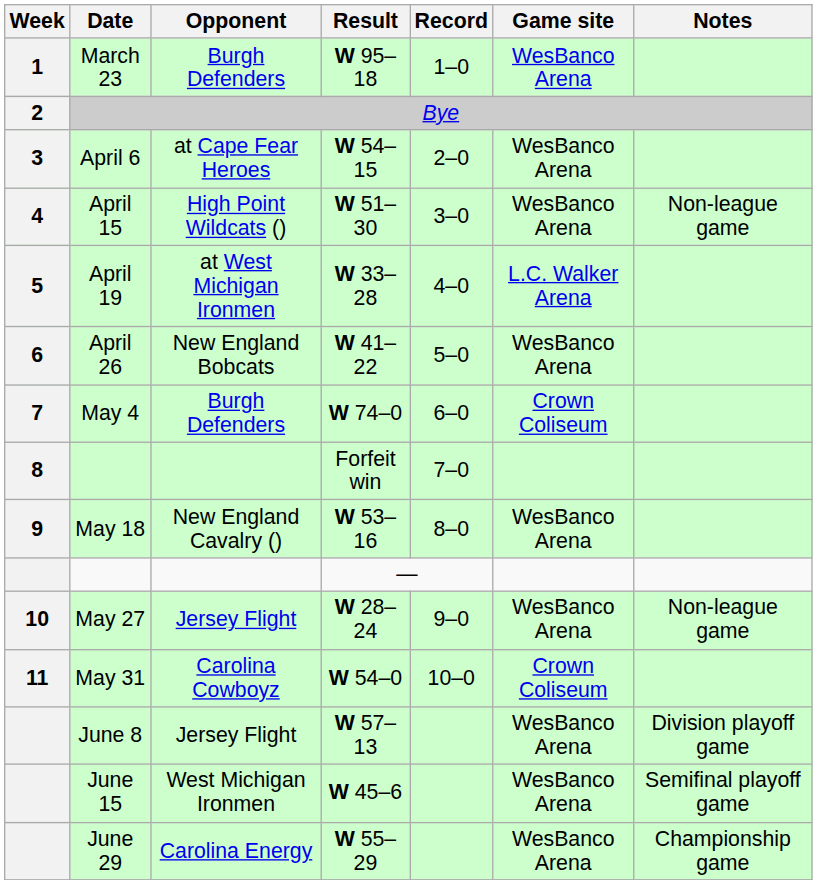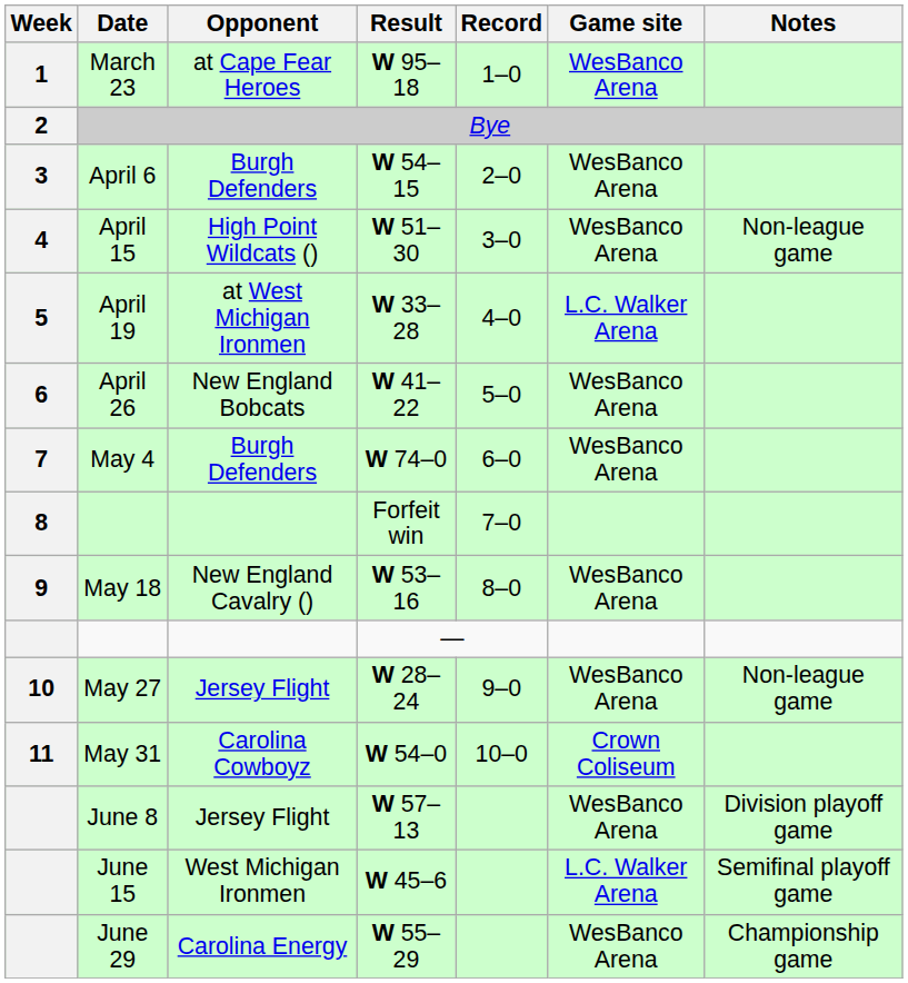 <table class="wikitable" style="text-align:center">
 <tr>
 <th>Week</th>
 <th>Date</th>
 <th>Opponent</th>
 <th>Result</th>
 <th>Record</th>
 <th>Game site</th>
 <th>Notes</th>
 </tr>
 <tr style="background:#cfc">
 <th>1</th>
 <td>March 23</td>
-<td><a href='#'>Burgh Defenders</a></td>
+<td>at <a href='#'>Cape Fear Heroes</a></td>
 <td><strong>W</strong> 95–18</td>
 <td>1–0</td>
 <td><a href='#'>WesBanco Arena</a></td>
 <td></td>
 </tr>
 <tr bgcolor=#CCCCCC>
 <th>2</th>
 <td colspan=7><em><a href='#'>Bye</a></em></td>
 </tr>
 <tr style="background:#cfc">
 <th>3</th>
 <td>April 6</td>
-<td>at <a href='#'>Cape Fear Heroes</a></td>
+<td><a href='#'>Burgh Defenders</a></td>
 <td><strong>W</strong> 54–15</td>
 <td>2–0</td>
 <td>WesBanco Arena</td>
 <td></td>
 </tr>
 <tr style="background:#cfc">
 <th>4</th>
 <td>April 15</td>
 <td><a href='#'>High Point Wildcats</a> ()</td>
 <td><strong>W</strong> 51–30</td>
 <td>3–0</td>
 <td>WesBanco Arena</td>
 <td>Non-league game</td>
 </tr>
 <tr style="background:#cfc">
 <th>5</th>
 <td>April 19</td>
 <td>at <a href='#'>West Michigan Ironmen</a></td>
 <td><strong>W</strong> 33–28</td>
 <td>4–0</td>
 <td><a href='#'>L.C. Walker Arena</a></td>
 <td></td>
 </tr>
 <tr style="background:#cfc">
 <th>6</th>
 <td>April 26</td>
 <td>New England Bobcats</td>
 <td><strong>W</strong> 41–22</td>
 <td>5–0</td>
 <td>WesBanco Arena</td>
 <td></td>
 </tr>
 <tr style="background:#cfc">
 <th>7</th>
 <td>May 4</td>
 <td><a href='#'>Burgh Defenders</a></td>
 <td><strong>W</strong> 74–0</td>
 <td>6–0</td>
-<td><a href='#'>Crown Coliseum</a></td>
+<td>WesBanco Arena</td>
 <td></td>
 </tr>
 <tr style="background:#cfc">
 <th>8</th>
 <td></td>
 <td></td>
 <td>Forfeit win</td>
 <td>7–0</td>
 <td></td>
 <td></td>
 </tr>
 <tr style="background:#cfc">
 <th>9</th>
 <td>May 18</td>
 <td>New England Cavalry ()</td>
 <td><strong>W</strong> 53–16</td>
 <td>8–0</td>
 <td>WesBanco Arena</td>
 <td></td>
 </tr>
 <tr style=>
 <th></th>
 <td></td>
 <td></td>
 <td colspan=2>—</td>
 <td></td>
 <td></td>
 </tr>
 <tr style="background:#cfc">
 <th>10</th>
 <td>May 27</td>
 <td><a href='#'>Jersey Flight</a></td>
 <td><strong>W</strong> 28–24</td>
 <td>9–0</td>
 <td>WesBanco Arena</td>
 <td>Non-league game</td>
 </tr>
 <tr style="background:#cfc">
 <th>11</th>
 <td>May 31</td>
 <td><a href='#'>Carolina Cowboyz</a></td>
 <td><strong>W</strong> 54–0</td>
 <td>10–0</td>
 <td><a href='#'>Crown Coliseum</a></td>
 <td></td>
 </tr>
 <tr style="background:#cfc">
 <th></th>
 <td>June 8</td>
 <td>Jersey Flight</td>
 <td><strong>W</strong> 57–13</td>
 <td></td>
 <td>WesBanco Arena</td>
 <td>Division playoff game</td>
 </tr>
 <tr style="background:#cfc">
 <th></th>
 <td>June 15</td>
 <td>West Michigan Ironmen</td>
 <td><strong>W</strong> 45–6</td>
 <td></td>
-<td>WesBanco Arena</td>
+<td><a href='#'>L.C. Walker Arena</a></td>
 <td>Semifinal playoff game</td>
 </tr>
 <tr style="background:#cfc">
 <th></th>
 <td>June 29</td>
 <td><a href='#'>Carolina Energy</a></td>
 <td><strong>W</strong> 55–29</td>
 <td></td>
 <td>WesBanco Arena</td>
 <td>Championship game</td>
 </tr>
 </table>
